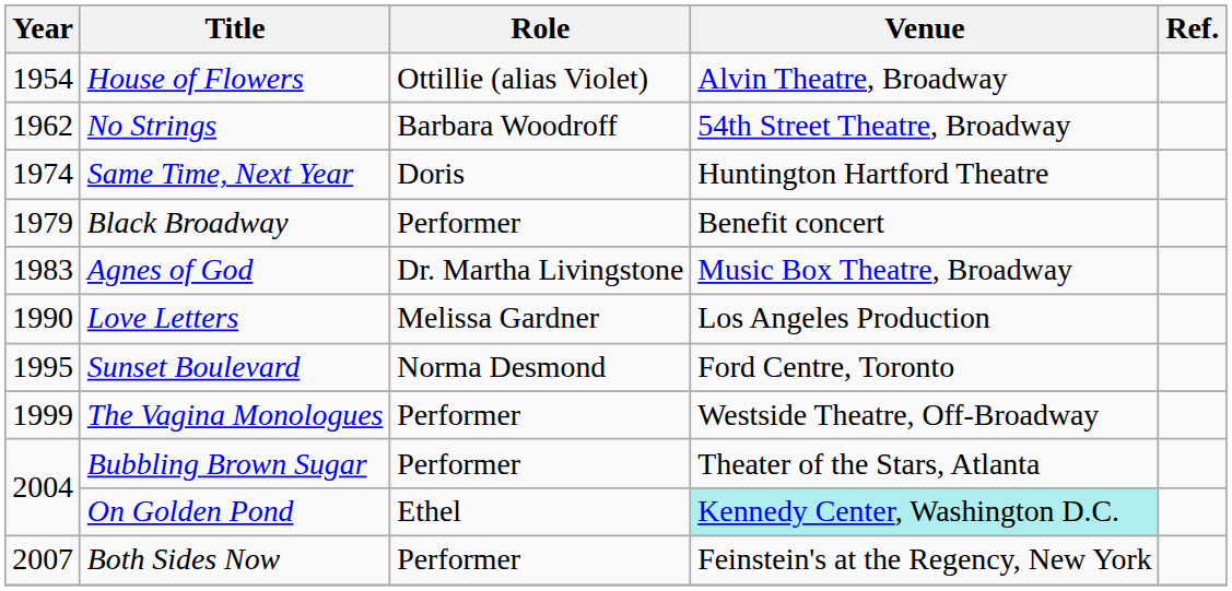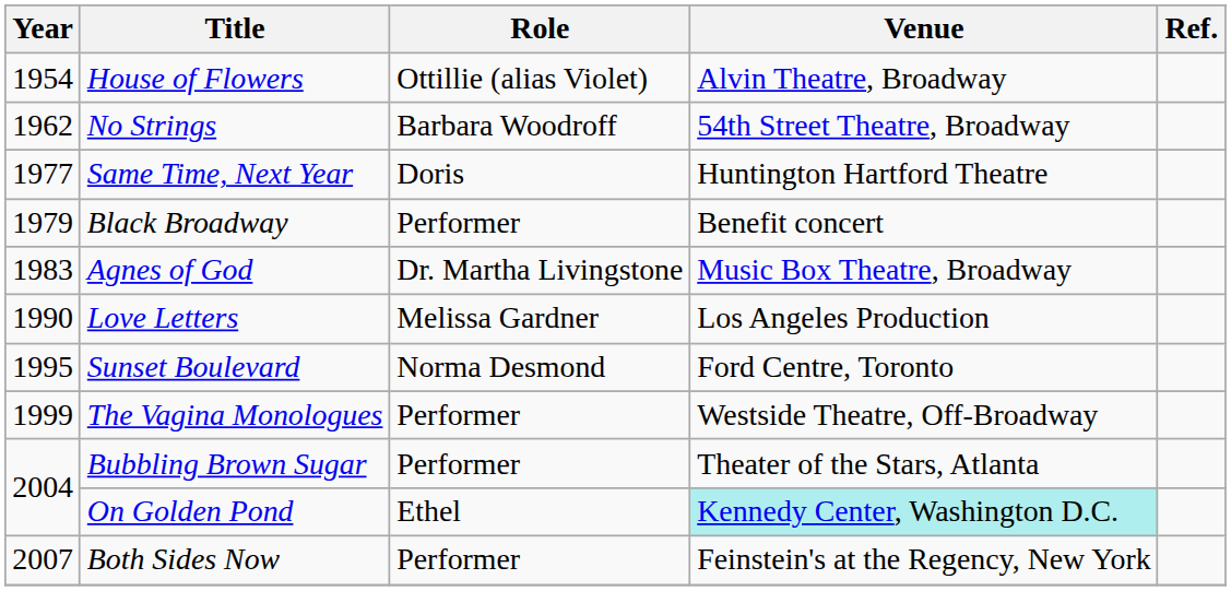 <table class="wikitable">
 <tr>
 <th>Year</th>
 <th>Title</th>
 <th>Role</th>
 <th>Venue</th>
 <th>Ref.</th>
 </tr>
 <tr>
 <td>1954</td>
 <td><em><a href='#'>House of Flowers</a></em></td>
 <td>Ottillie (alias Violet)</td>
 <td><a href='#'>Alvin Theatre</a>, Broadway</td>
 <td></td>
 </tr>
 <tr>
 <td>1962</td>
 <td><em><a href='#'>No Strings</a></em></td>
 <td>Barbara Woodroff</td>
 <td><a href='#'>54th Street Theatre</a>, Broadway</td>
 <td></td>
 </tr>
 <tr>
-<td>1974</td>
+<td>1977</td>
 <td><em><a href='#'>Same Time, Next Year</a></em></td>
 <td>Doris</td>
 <td>Huntington Hartford Theatre</td>
 <td></td>
 </tr>
 <tr>
 <td>1979</td>
 <td><em>Black Broadway</em></td>
 <td>Performer</td>
 <td>Benefit concert</td>
 <td></td>
 </tr>
 <tr>
 <td>1983</td>
 <td><em><a href='#'>Agnes of God</a></em></td>
 <td>Dr. Martha Livingstone</td>
 <td><a href='#'>Music Box Theatre</a>, Broadway</td>
 <td></td>
 </tr>
 <tr>
 <td>1990</td>
 <td><em><a href='#'>Love Letters</a></em></td>
 <td>Melissa Gardner</td>
 <td>Los Angeles Production</td>
 <td></td>
 </tr>
 <tr>
 <td>1995</td>
 <td><em><a href='#'>Sunset Boulevard</a></em></td>
 <td>Norma Desmond</td>
 <td>Ford Centre, Toronto</td>
 <td></td>
 </tr>
 <tr>
 <td>1999</td>
 <td><em><a href='#'>The Vagina Monologues</a></em></td>
 <td>Performer</td>
 <td>Westside Theatre, Off-Broadway</td>
 <td></td>
 </tr>
 <tr>
 <td rowspan=2>2004</td>
 <td><em><a href='#'>Bubbling Brown Sugar</a></em></td>
 <td>Performer</td>
 <td>Theater of the Stars, Atlanta</td>
 <td></td>
 </tr>
 <tr>
 <td><em><a href='#'>On Golden Pond</a></em></td>
 <td>Ethel</td>
 <td style="background: paleturquoise;"><a href='#'>Kennedy Center</a>, Washington D.C.</td>
 <td></td>
 </tr>
 <tr>
 <td>2007</td>
 <td><em>Both Sides Now</em></td>
 <td>Performer</td>
 <td>Feinstein's at the Regency, New York</td>
 <td></td>
 </tr>
 <tr>
 </tr>
 </table>
